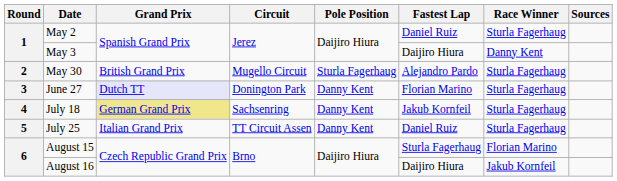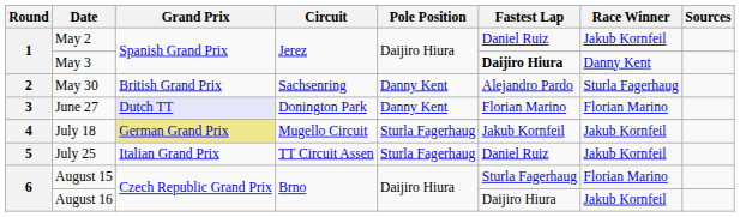 <table class="wikitable" style="font-size: 85%;">
 <tr>
 <th>Round</th>
 <th>Date</th>
 <th>Grand Prix</th>
 <th>Circuit</th>
 <th>Pole Position</th>
 <th>Fastest Lap</th>
 <th>Race Winner</th>
 <th>Sources</th>
 </tr>
 <tr>
 <th rowspan=2>1</th>
 <td>May 2</td>
 <td rowspan=2> <a href='#'>Spanish Grand Prix</a></td>
 <td rowspan=2><a href='#'>Jerez</a></td>
 <td rowspan=2> Daijiro Hiura</td>
 <td> <a href='#'>Daniel Ruiz</a></td>
-<td> <a href='#'>Sturla Fagerhaug</a></td>
+<td> <a href='#'>Jakub Kornfeil</a></td>
 <td align=center></td>
 </tr>
 <tr>
 <td>May 3</td>
-<td> Daijiro Hiura</td>
+<td><strong> Daijiro Hiura</strong></td>
 <td> <a href='#'>Danny Kent</a></td>
 <td align=center></td>
 </tr>
 <tr>
 <th>2</th>
 <td>May 30</td>
 <td> <a href='#'>British Grand Prix</a></td>
-<td><a href='#'>Mugello Circuit</a></td>
-<td> <a href='#'>Sturla Fagerhaug</a></td>
+<td><a href='#'>Sachsenring</a></td>
+<td> <a href='#'>Danny Kent</a></td>
 <td> <a href='#'>Alejandro Pardo</a></td>
 <td> <a href='#'>Sturla Fagerhaug</a></td>
 <td align=center></td>
 </tr>
 <tr>
 <th>3</th>
 <td>June 27</td>
 <td style="background: lavender;"> <a href='#'>Dutch TT</a></td>
 <td><a href='#'>Donington Park</a></td>
 <td> <a href='#'>Danny Kent</a></td>
 <td> <a href='#'>Florian Marino</a></td>
-<td> <a href='#'>Sturla Fagerhaug</a></td>
+<td> <a href='#'>Florian Marino</a></td>
 <td align=center></td>
 </tr>
 <tr>
 <th>4</th>
 <td>July 18</td>
 <td style="background: khaki;"> <a href='#'>German Grand Prix</a></td>
-<td><a href='#'>Sachsenring</a></td>
-<td> <a href='#'>Danny Kent</a></td>
+<td><a href='#'>Mugello Circuit</a></td>
+<td> <a href='#'>Sturla Fagerhaug</a></td>
 <td> <a href='#'>Jakub Kornfeil</a></td>
-<td> <a href='#'>Sturla Fagerhaug</a></td>
+<td> <a href='#'>Jakub Kornfeil</a></td>
 <td align=center></td>
 </tr>
 <tr>
 <th>5</th>
 <td>July 25</td>
 <td> <a href='#'>Italian Grand Prix</a></td>
 <td><a href='#'>TT Circuit Assen</a></td>
-<td> <a href='#'>Danny Kent</a></td>
+<td> <a href='#'>Sturla Fagerhaug</a></td>
 <td> <a href='#'>Daniel Ruiz</a></td>
-<td> <a href='#'>Sturla Fagerhaug</a></td>
+<td> <a href='#'>Jakub Kornfeil</a></td>
 <td align=center></td>
 </tr>
 <tr>
 <th rowspan=2>6</th>
 <td>August 15</td>
 <td rowspan=2> <a href='#'>Czech Republic Grand Prix</a></td>
 <td rowspan=2><a href='#'>Brno</a></td>
 <td rowspan=2> Daijiro Hiura</td>
 <td> <a href='#'>Sturla Fagerhaug</a></td>
 <td> <a href='#'>Florian Marino</a></td>
 <td align=center></td>
 </tr>
 <tr>
 <td>August 16</td>
 <td> Daijiro Hiura</td>
 <td> <a href='#'>Jakub Kornfeil</a></td>
 <td align=center></td>
 </tr>
 </table>
